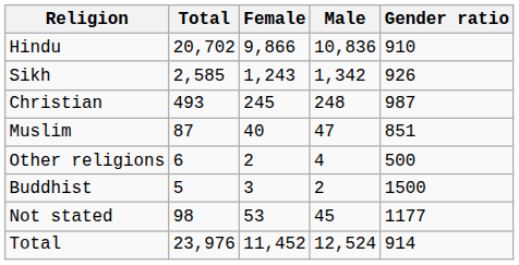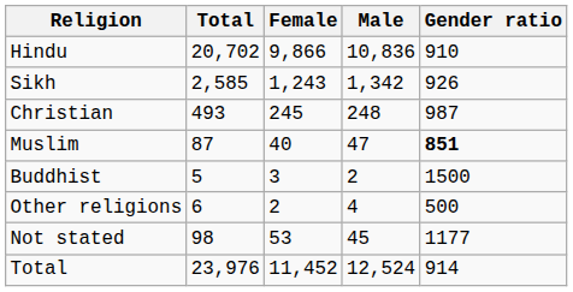 <table class="wikitable sortable">
 <tr>
 <th>Religion</th>
 <th>Total</th>
 <th>Female</th>
 <th>Male</th>
 <th>Gender ratio</th>
 </tr>
 <tr>
 <td>Hindu</td>
 <td>20,702</td>
 <td>9,866</td>
 <td>10,836</td>
 <td>910</td>
 </tr>
 <tr>
 <td>Sikh</td>
 <td>2,585</td>
 <td>1,243</td>
 <td>1,342</td>
 <td>926</td>
 </tr>
 <tr>
 <td>Christian</td>
 <td>493</td>
 <td>245</td>
 <td>248</td>
 <td>987</td>
 </tr>
 <tr>
 <td>Muslim</td>
 <td>87</td>
 <td>40</td>
 <td>47</td>
-<td>851</td>
+<td><strong>851</strong></td>
+</tr>
+<tr>
+<td>Buddhist</td>
+<td>5</td>
+<td>3</td>
+<td>2</td>
+<td>1500</td>
 </tr>
 <tr>
 <td>Other religions</td>
 <td>6</td>
 <td>2</td>
 <td>4</td>
 <td>500</td>
-</tr>
-<tr>
-<td>Buddhist</td>
-<td>5</td>
-<td>3</td>
-<td>2</td>
-<td>1500</td>
 </tr>
 <tr>
 <td>Not stated</td>
 <td>98</td>
 <td>53</td>
 <td>45</td>
 <td>1177</td>
 </tr>
 <tr>
 <td>Total</td>
 <td>23,976</td>
 <td>11,452</td>
 <td>12,524</td>
 <td>914</td>
 </tr>
 </table>
